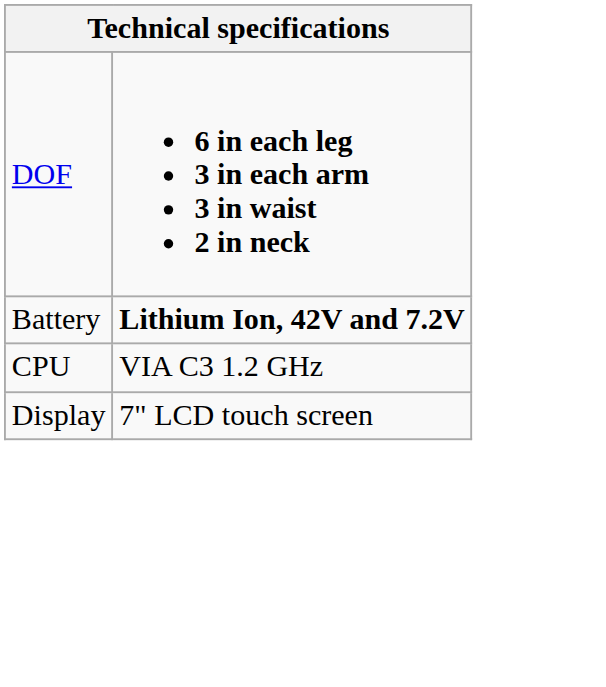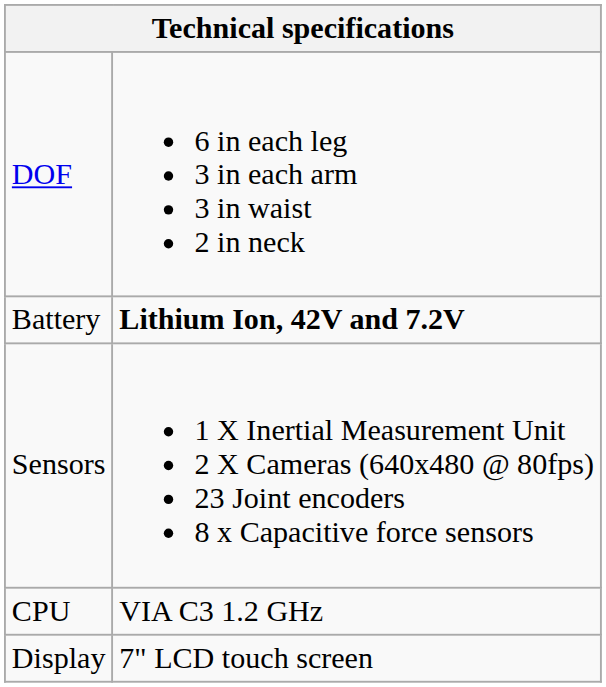 <table class="wikitable">
 <tr>
 <th colspan=2>Technical specifications</th>
 </tr>
 <tr>
 <td><a href='#'>DOF</a></td>
-<td><strong><br><ul><li>6 in each leg</li><li>3 in each arm</li><li>3 in waist</li><li>2 in neck</li></ul></strong></td>
+<td><br><ul><li>6 in each leg</li><li>3 in each arm</li><li>3 in waist</li><li>2 in neck</li></ul></td>
 </tr>
 <tr>
 <td>Battery</td>
 <td><strong>Lithium Ion, 42V and 7.2V</strong></td>
+</tr>
+<tr>
+<td>Sensors</td>
+<td><br><ul><li>1 X Inertial Measurement Unit</li><li>2 X Cameras (640x480 @ 80fps)</li><li>23 Joint encoders</li><li>8 x Capacitive force sensors</li></ul></td>
 </tr>
 <tr>
 <td>CPU</td>
 <td>VIA C3 1.2 GHz</td>
 </tr>
 <tr>
 <td>Display</td>
 <td>7" LCD touch screen</td>
 </tr>
 </table>
